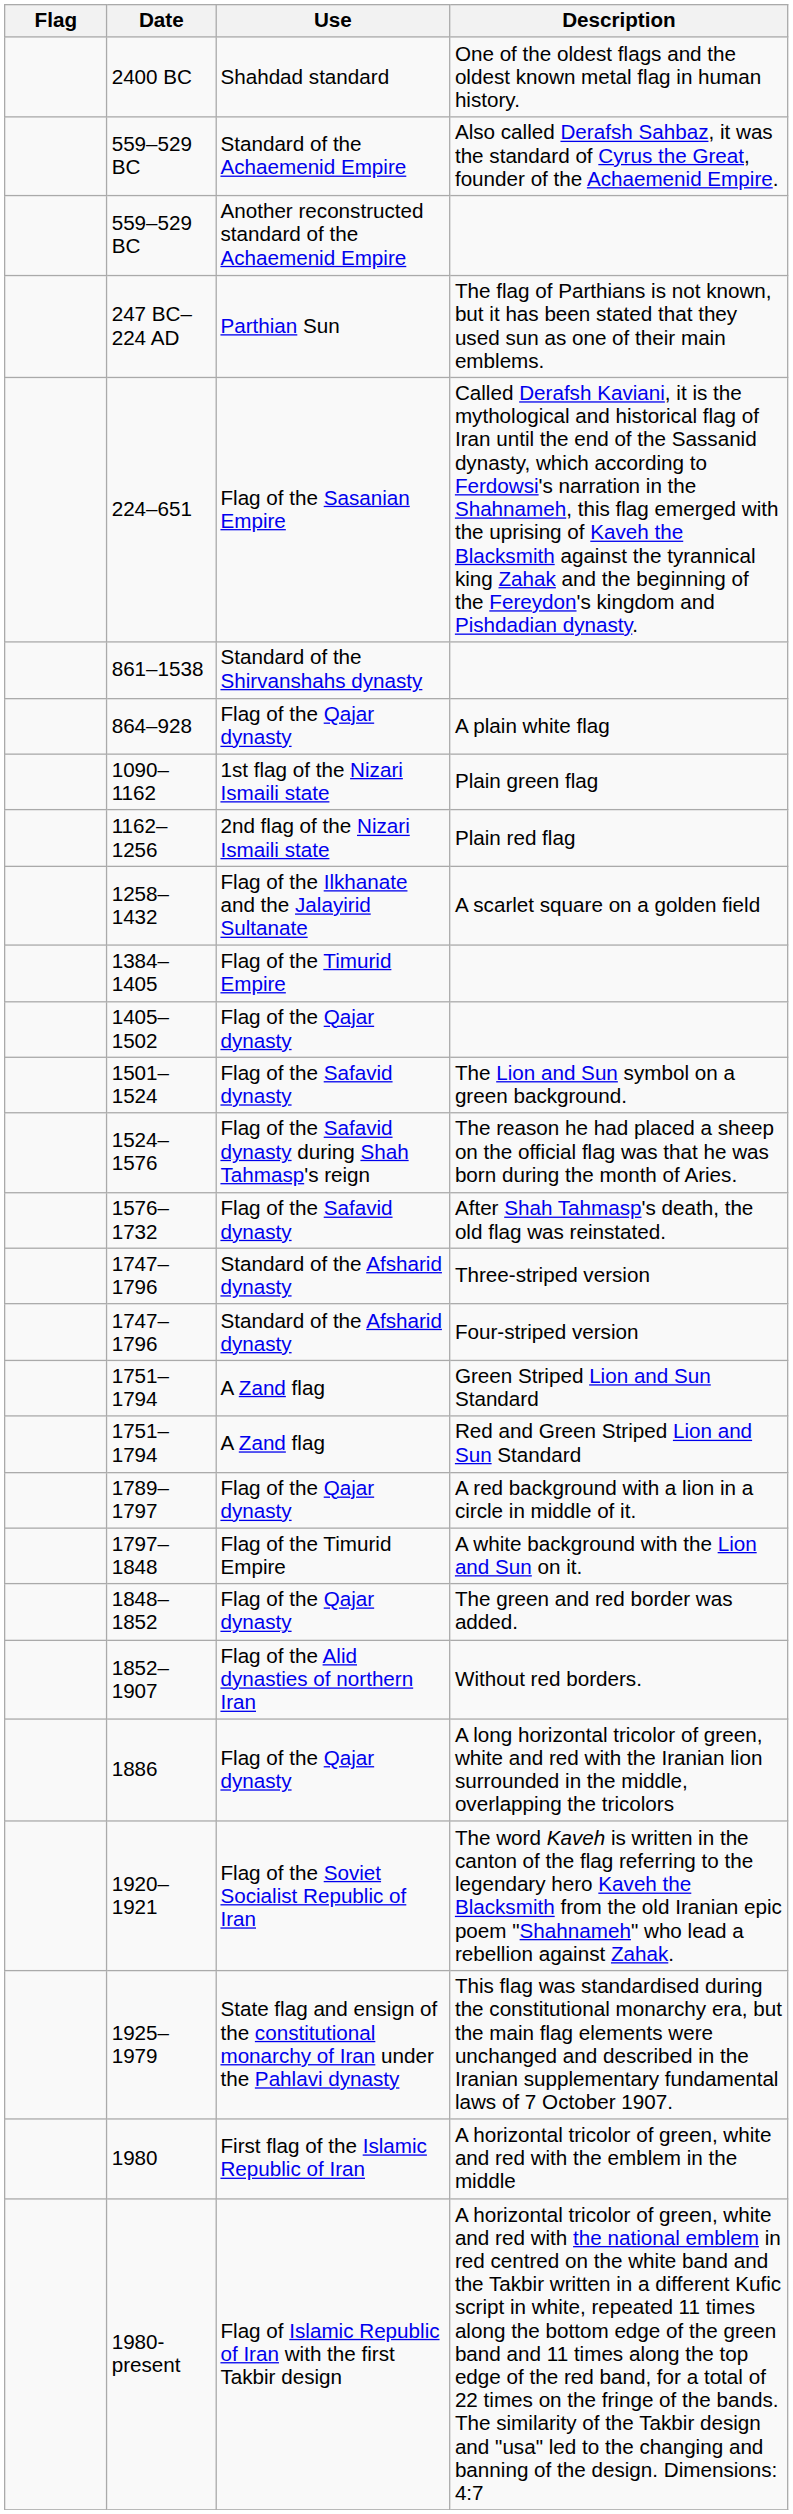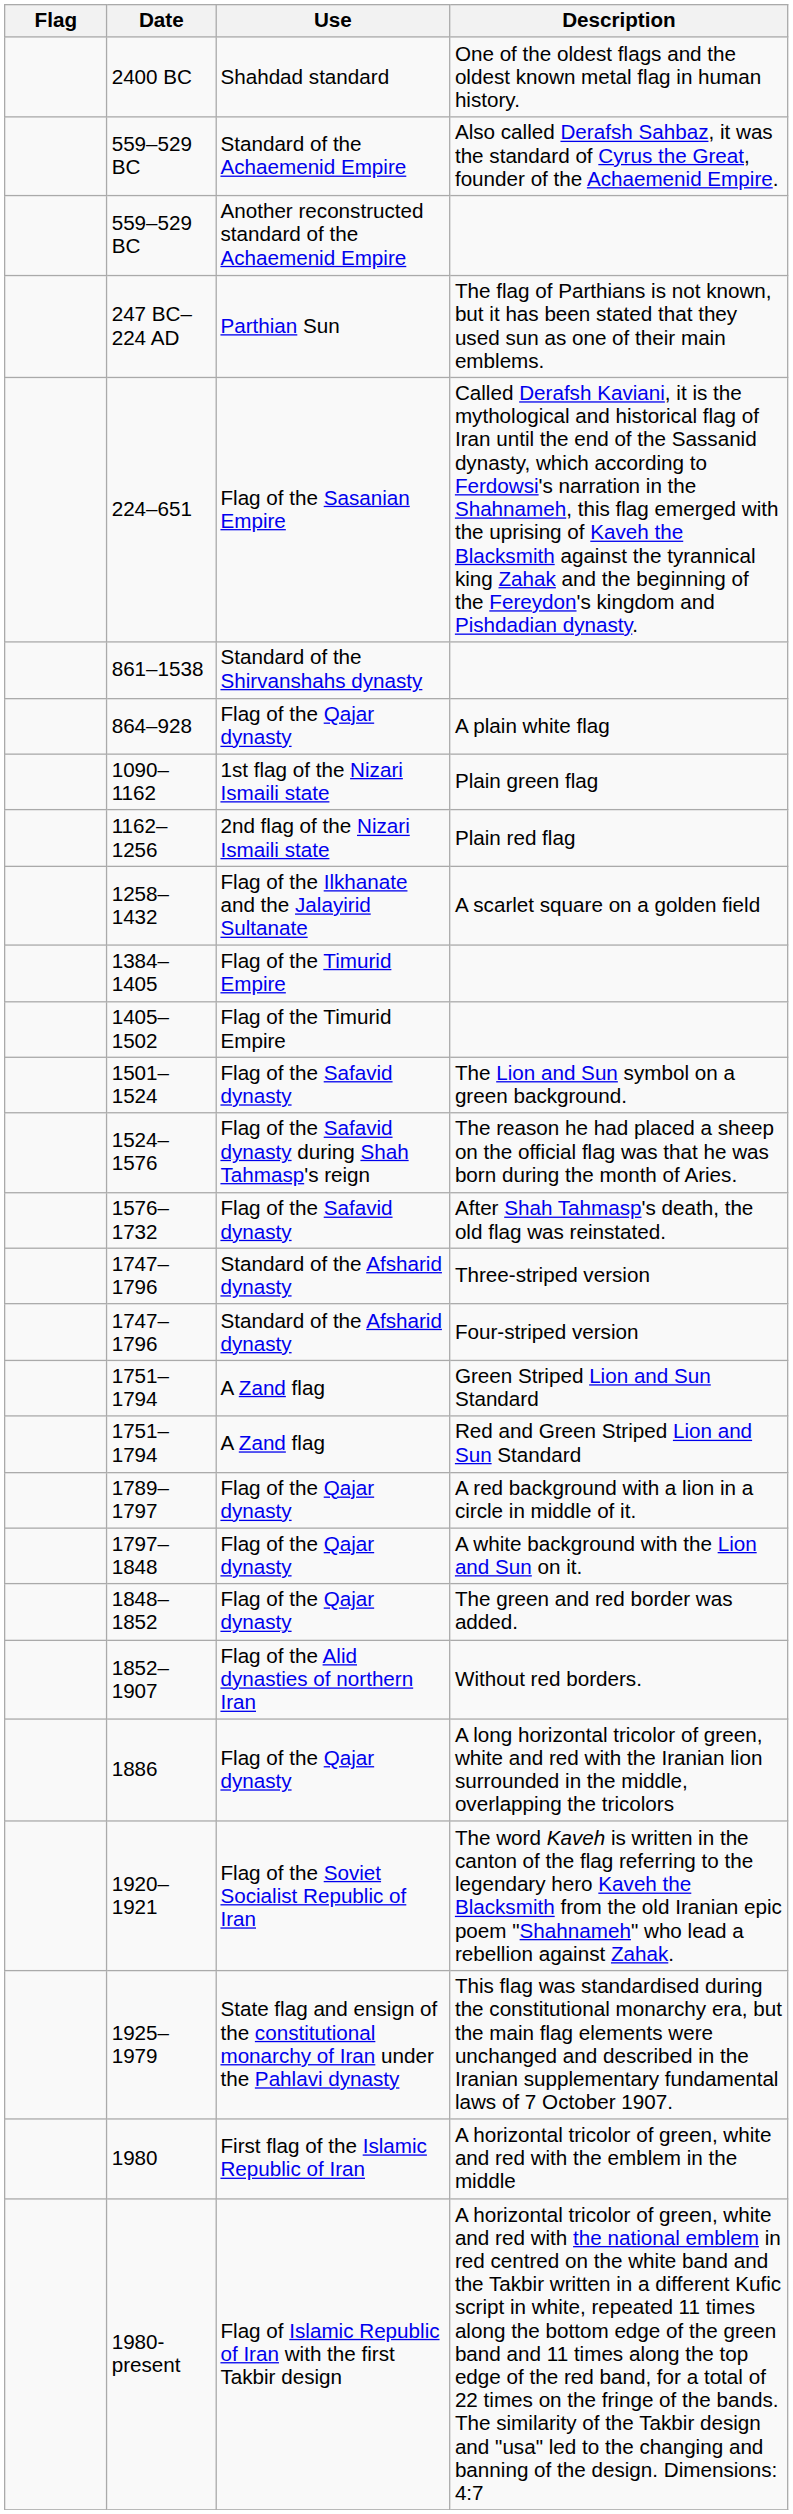 <table class="wikitable" style="background:#f9f9f9">
 <tr>
 <th style="width:110px">Flag</th>
 <th style="width:100px">Date</th>
 <th style="width:250px">Use</th>
 <th style="width:400px">Description</th>
 </tr>
 <tr>
 <td></td>
 <td>2400 BC</td>
 <td>Shahdad standard</td>
 <td>One of the oldest flags and the oldest known metal flag in human history.</td>
 </tr>
 <tr>
 <td></td>
 <td>559–529 BC</td>
 <td>Standard of the <a href='#'>Achaemenid Empire</a></td>
 <td>Also called <a href='#'>Derafsh Sahbaz</a>, it was the standard of <a href='#'>Cyrus the Great</a>, founder of the <a href='#'>Achaemenid Empire</a>.</td>
 </tr>
 <tr>
 <td></td>
 <td>559–529 BC</td>
 <td>Another reconstructed standard of the <a href='#'>Achaemenid Empire</a></td>
 <td></td>
 </tr>
 <tr>
 <td></td>
 <td>247 BC–224 AD</td>
 <td><a href='#'>Parthian</a> Sun</td>
 <td>The flag of Parthians is not known, but it has been stated that they used sun as one of their main emblems.</td>
 </tr>
 <tr>
 <td></td>
 <td>224–651</td>
 <td>Flag of the <a href='#'>Sasanian Empire</a></td>
 <td>Called <a href='#'>Derafsh Kaviani</a>, it is the mythological and historical flag of Iran until the end of the Sassanid dynasty, which according to <a href='#'>Ferdowsi</a>'s narration in the <a href='#'>Shahnameh</a>, this flag emerged with the uprising of <a href='#'>Kaveh the Blacksmith</a> against the tyrannical king <a href='#'>Zahak</a> and the beginning of the <a href='#'>Fereydon</a>'s kingdom and <a href='#'>Pishdadian dynasty</a>.</td>
 </tr>
 <tr>
 <td></td>
 <td>861–1538</td>
 <td>Standard of the <a href='#'>Shirvanshahs dynasty</a></td>
 <td></td>
 </tr>
 <tr>
 <td></td>
 <td>864–928</td>
 <td>Flag of the <a href='#'>Qajar dynasty</a></td>
 <td>A plain white flag</td>
 </tr>
 <tr>
 <td></td>
 <td>1090–1162</td>
 <td>1st flag of the <a href='#'>Nizari Ismaili state</a></td>
 <td>Plain green flag</td>
 </tr>
 <tr>
 <td></td>
 <td>1162–1256</td>
 <td>2nd flag of the <a href='#'>Nizari Ismaili state</a></td>
 <td>Plain red flag</td>
 </tr>
 <tr>
 <td></td>
 <td>1258–1432</td>
 <td>Flag of the <a href='#'>Ilkhanate</a> and the <a href='#'>Jalayirid Sultanate</a></td>
 <td>A scarlet square on a golden field</td>
 </tr>
 <tr>
 <td></td>
 <td>1384–1405</td>
 <td>Flag of the <a href='#'>Timurid Empire</a></td>
 <td></td>
 </tr>
 <tr>
 <td></td>
 <td>1405–1502</td>
-<td>Flag of the <a href='#'>Qajar dynasty</a></td>
+<td>Flag of the Timurid Empire</td>
 <td></td>
 </tr>
 <tr>
 <td></td>
 <td>1501–1524</td>
 <td>Flag of the <a href='#'>Safavid dynasty</a></td>
 <td>The <a href='#'>Lion and Sun</a> symbol on a green background.</td>
 </tr>
 <tr>
 <td></td>
 <td>1524–1576</td>
 <td>Flag of the <a href='#'>Safavid dynasty</a> during <a href='#'>Shah Tahmasp</a>'s reign</td>
 <td>The reason he had placed a sheep on the official flag was that he was born during the month of Aries.</td>
 </tr>
 <tr>
 <td></td>
 <td>1576–1732</td>
 <td>Flag of the <a href='#'>Safavid dynasty</a></td>
 <td>After <a href='#'>Shah Tahmasp</a>'s death, the old flag was reinstated.</td>
 </tr>
 <tr>
 <td></td>
 <td>1747–1796</td>
 <td>Standard of the <a href='#'>Afsharid dynasty</a></td>
 <td>Three-striped version</td>
 </tr>
 <tr>
 <td></td>
 <td>1747–1796</td>
 <td>Standard of the <a href='#'>Afsharid dynasty</a></td>
 <td>Four-striped version</td>
 </tr>
 <tr>
 <td></td>
 <td>1751–1794</td>
 <td>A <a href='#'>Zand</a> flag</td>
 <td>Green Striped <a href='#'>Lion and Sun</a> Standard</td>
 </tr>
 <tr>
 <td></td>
 <td>1751–1794</td>
 <td>A <a href='#'>Zand</a> flag</td>
 <td>Red and Green Striped <a href='#'>Lion and Sun</a> Standard</td>
 </tr>
 <tr>
 <td></td>
 <td>1789–1797</td>
 <td>Flag of the <a href='#'>Qajar dynasty</a></td>
 <td>A red background with a lion in a circle in middle of it.</td>
 </tr>
 <tr>
 <td></td>
 <td>1797–1848</td>
-<td>Flag of the Timurid Empire</td>
+<td>Flag of the <a href='#'>Qajar dynasty</a></td>
 <td>A white background with the <a href='#'>Lion and Sun</a> on it.</td>
 </tr>
 <tr>
 <td></td>
 <td>1848–1852</td>
 <td>Flag of the <a href='#'>Qajar dynasty</a></td>
 <td>The green and red border was added.</td>
 </tr>
 <tr>
 <td></td>
 <td>1852–1907</td>
 <td>Flag of the <a href='#'>Alid dynasties of northern Iran</a></td>
 <td>Without red borders.</td>
 </tr>
 <tr>
 <td></td>
 <td>1886</td>
 <td>Flag of the <a href='#'>Qajar dynasty</a></td>
 <td>A long horizontal tricolor of green, white and red with the Iranian lion surrounded in the middle, overlapping the tricolors</td>
 </tr>
 <tr>
 <td></td>
 <td>1920–1921</td>
 <td>Flag of the <a href='#'>Soviet Socialist Republic of Iran</a></td>
 <td>The word <em>Kaveh</em> is written in the canton of the flag referring to the legendary hero <a href='#'>Kaveh the Blacksmith</a> from the old Iranian epic poem "<a href='#'>Shahnameh</a>" who lead a rebellion against <a href='#'>Zahak</a>.</td>
 </tr>
 <tr>
 <td></td>
 <td>1925–1979</td>
 <td>State flag and ensign of the <a href='#'>constitutional monarchy of Iran</a> under the <a href='#'>Pahlavi dynasty</a></td>
 <td>This flag was standardised during the constitutional monarchy era, but the main flag elements were unchanged and described in the Iranian supplementary fundamental laws of 7 October 1907.</td>
 </tr>
 <tr>
 <td></td>
 <td>1980</td>
 <td>First flag of the <a href='#'>Islamic Republic of Iran</a></td>
 <td>A horizontal tricolor of green, white and red with the emblem in the middle</td>
 </tr>
 <tr>
 <td></td>
 <td>1980-present</td>
 <td>Flag of <a href='#'>Islamic Republic of Iran</a> with the first Takbir design</td>
 <td>A horizontal tricolor of green, white and red with <a href='#'>the national emblem</a> in red centred on the white band and the Takbir written in a different Kufic script in white, repeated 11 times along the bottom edge of the green band and 11 times along the top edge of the red band, for a total of 22 times on the fringe of the bands. The similarity of the Takbir design and "usa" led to the changing and banning of the design. Dimensions: 4:7</td>
 </tr>
 </table>
